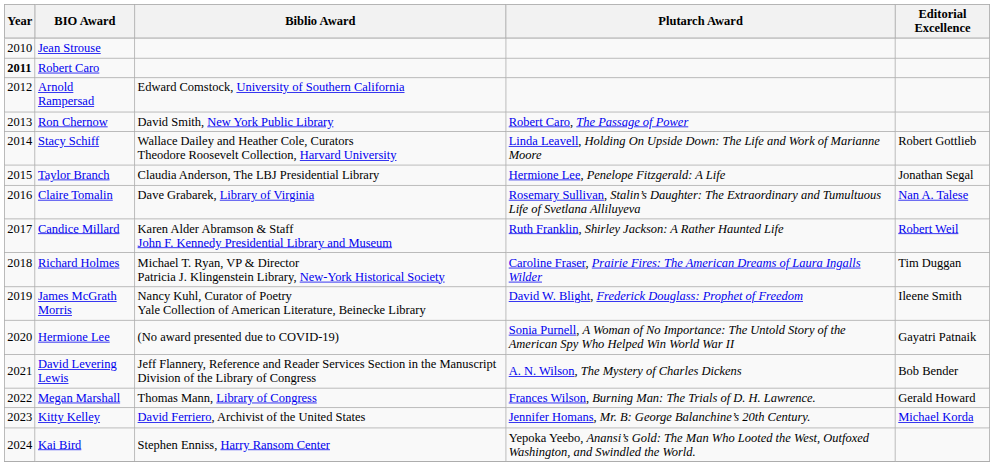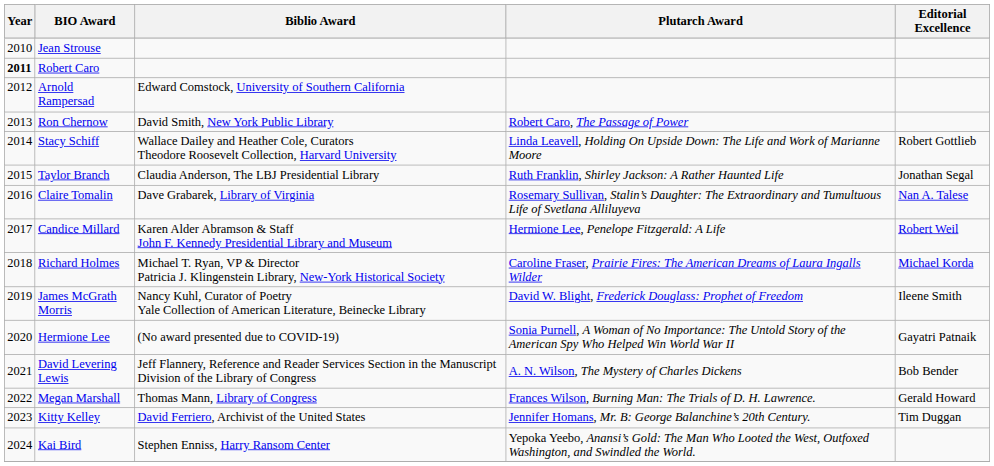 <table class="wikitable" align="center" width="100%" cellpadding="10" style="clear:both;">
 <tr align="center" bgcolor="#696969">
 <th><div>Year</div></th>
 <th><div>BIO Award</div></th>
 <th><div>Biblio Award</div></th>
 <th><div>Plutarch Award</div></th>
 <th><div>Editorial Excellence</div></th>
 </tr>
 <tr valign="top">
 <td>2010</td>
 <td><a href='#'>Jean Strouse</a></td>
 <td></td>
 <td></td>
 <td></td>
 </tr>
 <tr valign="top">
 <td><strong>2011</strong></td>
 <td><a href='#'>Robert Caro</a></td>
 <td></td>
 <td></td>
 <td></td>
 </tr>
 <tr valign="top">
 <td>2012</td>
 <td><a href='#'>Arnold Rampersad</a></td>
 <td>Edward Comstock, <a href='#'>University of Southern California</a></td>
 <td></td>
 <td></td>
 </tr>
 <tr valign="top">
 <td>2013</td>
 <td><a href='#'>Ron Chernow</a></td>
 <td>David Smith, <a href='#'>New York Public Library</a></td>
 <td><a href='#'>Robert Caro</a>, <a href='#'><em>The Passage of Power</em></a></td>
 <td></td>
 </tr>
 <tr valign="top">
 <td>2014</td>
 <td><a href='#'>Stacy Schiff</a></td>
 <td>Wallace Dailey and Heather Cole, Curators<br>Theodore Roosevelt Collection, <a href='#'>Harvard University</a></td>
 <td><a href='#'>Linda Leavell</a>, <em>Holding On Upside Down: The Life and Work of Marianne Moore</em></td>
 <td>Robert Gottlieb</td>
 </tr>
 <tr valign="top">
 <td>2015</td>
 <td><a href='#'>Taylor Branch</a></td>
 <td>Claudia Anderson, The LBJ Presidential Library</td>
-<td><a href='#'>Hermione Lee</a>, <em>Penelope Fitzgerald: A Life</em></td>
+<td><a href='#'>Ruth Franklin</a>, <em>Shirley Jackson: A Rather Haunted Life</em></td>
 <td>Jonathan Segal</td>
 </tr>
 <tr valign="top">
 <td>2016</td>
 <td><a href='#'>Claire Tomalin</a></td>
 <td>Dave Grabarek, <a href='#'>Library of Virginia</a></td>
 <td><a href='#'>Rosemary Sullivan</a>, <em>Stalin’s Daughter: The Extraordinary and Tumultuous Life of Svetlana Alliluyeva</em></td>
 <td><a href='#'>Nan A. Talese</a></td>
 </tr>
 <tr valign="top">
 <td>2017</td>
 <td><a href='#'>Candice Millard</a></td>
 <td>Karen Alder Abramson & Staff<br><a href='#'>John F. Kennedy Presidential Library and Museum</a></td>
-<td><a href='#'>Ruth Franklin</a>, <em>Shirley Jackson: A Rather Haunted Life</em></td>
+<td><a href='#'>Hermione Lee</a>, <em>Penelope Fitzgerald: A Life</em></td>
 <td><a href='#'>Robert Weil</a></td>
 </tr>
 <tr valign="top">
 <td>2018</td>
 <td><a href='#'>Richard Holmes</a></td>
 <td>Michael T. Ryan, VP & Director<br>Patricia J. Klingenstein Library, <a href='#'>New-York Historical Society</a></td>
 <td><a href='#'>Caroline Fraser</a>, <em><a href='#'>Prairie Fires: The American Dreams of Laura Ingalls Wilder</a></em></td>
-<td>Tim Duggan</td>
+<td><a href='#'>Michael Korda</a></td>
 </tr>
 <tr valign="top">
 <td>2019</td>
 <td><a href='#'>James McGrath Morris</a></td>
 <td>Nancy Kuhl, Curator of Poetry<br>Yale Collection of American Literature, Beinecke Library</td>
 <td><a href='#'>David W. Blight</a>, <em><a href='#'>Frederick Douglass: Prophet of Freedom</a></em></td>
 <td>Ileene Smith</td>
 </tr>
 <tr>
 <td>2020</td>
 <td><a href='#'>Hermione Lee</a></td>
 <td>(No award presented due to COVID-19)</td>
 <td><a href='#'>Sonia Purnell</a>, <em>A Woman of No Importance: The Untold Story of the American Spy Who Helped Win World War II</em></td>
 <td>Gayatri Patnaik</td>
 </tr>
 <tr>
 <td>2021</td>
 <td><a href='#'>David Levering Lewis</a></td>
 <td>Jeff Flannery, Reference and Reader Services Section in the Manuscript Division of the Library of Congress</td>
 <td><a href='#'>A. N. Wilson</a>, <em>The Mystery of Charles Dickens</em></td>
 <td>Bob Bender</td>
 </tr>
 <tr>
 <td>2022</td>
 <td><a href='#'>Megan Marshall</a></td>
 <td>Thomas Mann, <a href='#'>Library of Congress</a></td>
 <td><a href='#'>Frances Wilson</a>, <em>Burning Man: The Trials of D. H. Lawrence.</em></td>
 <td>Gerald Howard</td>
 </tr>
 <tr>
 <td>2023</td>
 <td><a href='#'>Kitty Kelley</a></td>
 <td><a href='#'>David Ferriero</a>, Archivist of the United States</td>
 <td><a href='#'>Jennifer Homans</a>, <em>Mr. B: George Balanchine’s 20th Century.</em></td>
-<td><a href='#'>Michael Korda</a></td>
+<td>Tim Duggan</td>
 </tr>
 <tr>
 <td>2024</td>
 <td><a href='#'>Kai Bird</a></td>
 <td>Stephen Enniss, <a href='#'>Harry Ransom Center</a></td>
 <td>Yepoka Yeebo, <em>Anansi’s Gold: The Man Who Looted the West, Outfoxed Washington, and Swindled the World.</em></td>
 <td></td>
 </tr>
 <tr>
 </tr>
 </table>
